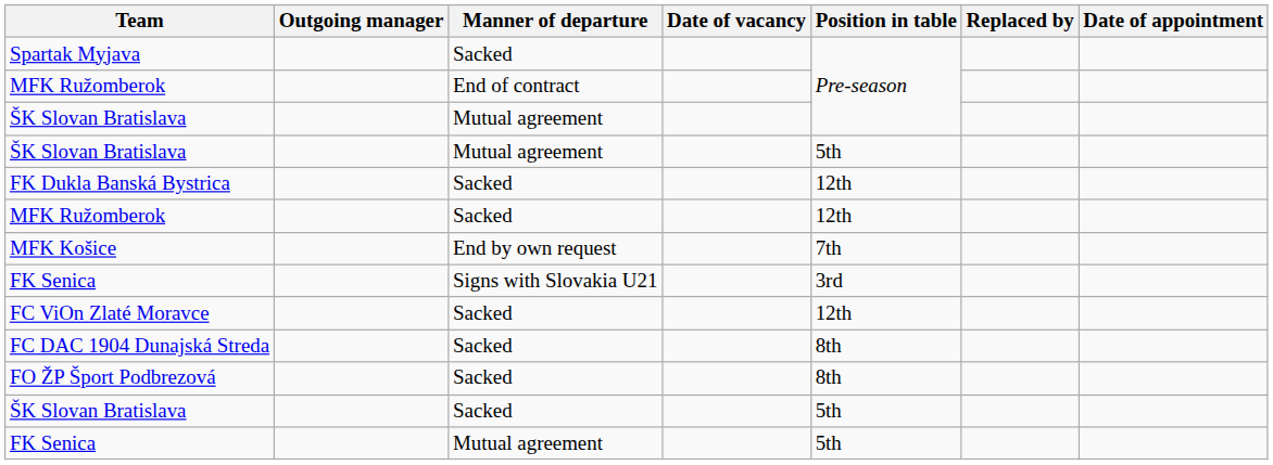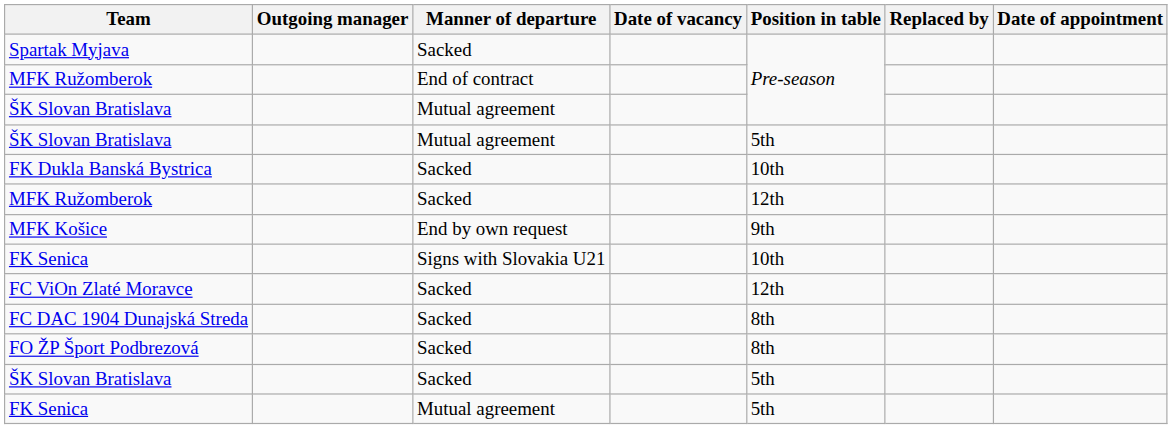 <table class="wikitable sortable">
 <tr>
 <th>Team</th>
 <th>Outgoing manager</th>
 <th>Manner of departure</th>
 <th>Date of vacancy</th>
 <th>Position in table</th>
 <th>Replaced by</th>
 <th>Date of appointment</th>
 </tr>
 <tr>
 <td><a href='#'>Spartak Myjava</a></td>
 <td> </td>
 <td>Sacked</td>
 <td></td>
 <td rowspan=3><em>Pre-season</em></td>
 <td> </td>
 <td></td>
 </tr>
 <tr>
 <td><a href='#'>MFK Ružomberok</a></td>
 <td> </td>
 <td>End of contract</td>
 <td></td>
 <td> </td>
 <td></td>
 </tr>
 <tr>
 <td><a href='#'>ŠK Slovan Bratislava</a></td>
 <td> </td>
 <td>Mutual agreement</td>
 <td></td>
 <td> </td>
 <td></td>
 </tr>
 <tr>
 <td><a href='#'>ŠK Slovan Bratislava</a></td>
 <td> </td>
 <td>Mutual agreement</td>
 <td></td>
 <td>5th</td>
 <td> </td>
 <td></td>
 </tr>
 <tr>
 <td><a href='#'>FK Dukla Banská Bystrica</a></td>
 <td> </td>
 <td>Sacked</td>
 <td></td>
-<td>12th</td>
+<td>10th</td>
 <td> </td>
 <td></td>
 </tr>
 <tr>
 <td><a href='#'>MFK Ružomberok</a></td>
 <td> </td>
 <td>Sacked</td>
 <td></td>
 <td>12th</td>
 <td> </td>
 <td></td>
 </tr>
 <tr>
 <td><a href='#'>MFK Košice</a></td>
 <td> </td>
 <td>End by own request</td>
 <td></td>
-<td>7th</td>
+<td>9th</td>
 <td> </td>
 <td></td>
 </tr>
 <tr>
 <td><a href='#'>FK Senica</a></td>
 <td> </td>
 <td>Signs with Slovakia U21</td>
 <td></td>
-<td>3rd</td>
+<td>10th</td>
 <td> </td>
 <td></td>
 </tr>
 <tr>
 <td><a href='#'>FC ViOn Zlaté Moravce</a></td>
 <td> </td>
 <td>Sacked</td>
 <td></td>
 <td>12th</td>
 <td> </td>
 <td></td>
 </tr>
 <tr>
 <td><a href='#'>FC DAC 1904 Dunajská Streda</a></td>
 <td> </td>
 <td>Sacked</td>
 <td></td>
 <td>8th</td>
 <td> </td>
 <td></td>
 </tr>
 <tr>
 <td><a href='#'>FO ŽP Šport Podbrezová</a></td>
 <td> </td>
 <td>Sacked</td>
 <td></td>
 <td>8th</td>
 <td> </td>
 <td></td>
 </tr>
 <tr>
 <td><a href='#'>ŠK Slovan Bratislava</a></td>
 <td> </td>
 <td>Sacked</td>
 <td> </td>
 <td>5th</td>
 <td> </td>
 <td></td>
 </tr>
 <tr>
 <td><a href='#'>FK Senica</a></td>
 <td> </td>
 <td>Mutual agreement</td>
 <td> </td>
 <td>5th</td>
 <td> </td>
 <td></td>
 </tr>
 </table>
